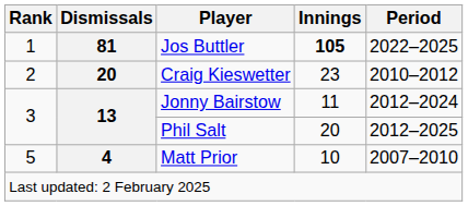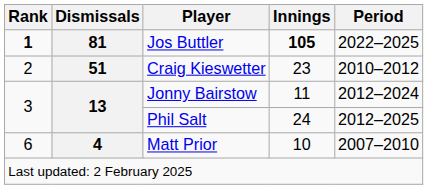 <table class="wikitable plainrowheaders">
 <tr>
 <th scope=col>Rank</th>
 <th scope=col>Dismissals</th>
 <th scope=col>Player</th>
 <th scope=col>Innings</th>
 <th scope=col>Period</th>
 </tr>
 <tr>
-<td align=center>1</td>
+<td align=center><strong>1</strong></td>
 <th scope=row style=text-align:center;>81</th>
 <td><a href='#'>Jos Buttler</a> </td>
 <td align=center><strong>105</strong></td>
 <td>2022–2025</td>
 </tr>
 <tr>
 <td align=center>2</td>
-<th scope=row style=text-align:center;>20</th>
+<th scope=row style=text-align:center;>51</th>
 <td><a href='#'>Craig Kieswetter</a></td>
 <td align=center>23</td>
 <td>2010–2012</td>
 </tr>
 <tr>
 <td align=center ; rowspan=2>3</td>
 <th scope=row style=text-align:center; rowspan=2>13</th>
 <td><a href='#'>Jonny Bairstow</a> </td>
 <td align=center>11</td>
 <td>2012–2024</td>
 </tr>
 <tr>
 <td><a href='#'>Phil Salt</a> </td>
-<td align=center>20</td>
+<td align=center>24</td>
 <td>2012–2025</td>
 </tr>
 <tr>
-<td align=center>5</td>
+<td align=center>6</td>
 <th scope=row style=text-align:center;>4</th>
 <td><a href='#'>Matt Prior</a></td>
 <td align=center>10</td>
 <td>2007–2010</td>
 </tr>
 <tr>
 <td colspan=5><small>Last updated: 2 February 2025</small></td>
 </tr>
 </table>
